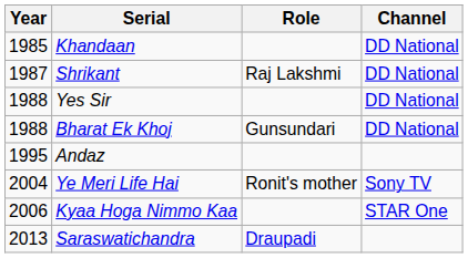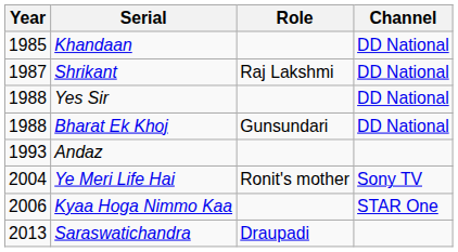 <table class="wikitable sortable">
 <tr>
 <th>Year</th>
 <th>Serial</th>
 <th>Role</th>
 <th>Channel</th>
 </tr>
 <tr>
 <td>1985</td>
 <td><em><a href='#'>Khandaan</a></em></td>
 <td></td>
 <td><a href='#'>DD National</a></td>
 </tr>
 <tr>
 <td>1987</td>
 <td><em><a href='#'>Shrikant</a></em></td>
 <td>Raj Lakshmi</td>
 <td><a href='#'>DD National</a></td>
 </tr>
 <tr>
 <td>1988</td>
 <td><em>Yes Sir</em></td>
 <td></td>
 <td><a href='#'>DD National</a></td>
 </tr>
 <tr>
 <td>1988</td>
 <td><em><a href='#'>Bharat Ek Khoj</a></em></td>
 <td>Gunsundari</td>
 <td><a href='#'>DD National</a></td>
 </tr>
 <tr>
-<td>1995</td>
+<td>1993</td>
 <td><em>Andaz</em></td>
 <td></td>
 <td></td>
 </tr>
 <tr>
 <td>2004</td>
 <td><em><a href='#'>Ye Meri Life Hai</a></em></td>
 <td>Ronit's mother</td>
 <td><a href='#'>Sony TV</a></td>
 </tr>
 <tr>
 <td>2006</td>
 <td><em><a href='#'>Kyaa Hoga Nimmo Kaa</a></em></td>
 <td></td>
 <td><a href='#'>STAR One</a></td>
 </tr>
 <tr>
 <td>2013</td>
 <td><em><a href='#'>Saraswatichandra</a></em></td>
 <td><a href='#'>Draupadi</a></td>
 <td></td>
 </tr>
 </table>
